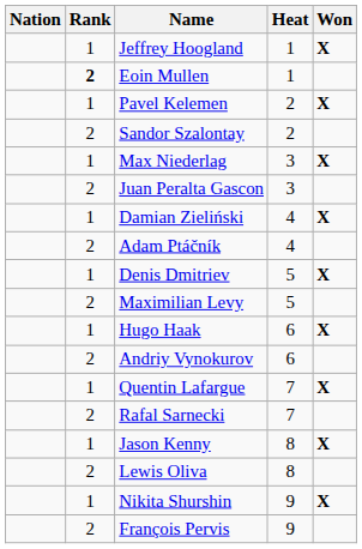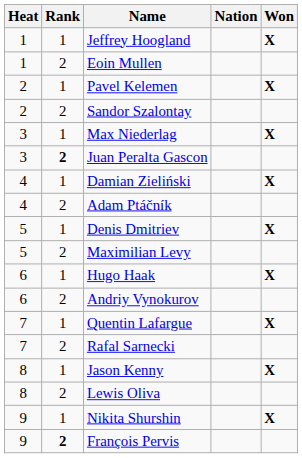 <table class=wikitable sortable style=text-align:center>
 <tr>
-<th>Nation</th>
+<th>Heat</th>
 <th>Rank</th>
 <th>Name</th>
-<th>Heat</th>
+<th>Nation</th>
 <th>Won</th>
 </tr>
 <tr style=background: #ccffcc;>
-<td align=left></td>
+<td>1</td>
 <td>1</td>
 <td align=left><a href='#'>Jeffrey Hoogland</a></td>
-<td>1</td>
+<td align=left></td>
 <td align=left><strong>X</strong></td>
 </tr>
 <tr>
+<td>1</td>
+<td>2</td>
+<td align=left><a href='#'>Eoin Mullen</a></td>
 <td align=left></td>
-<td><strong>2</strong></td>
-<td align=left><a href='#'>Eoin Mullen</a></td>
-<td>1</td>
 <td></td>
 </tr>
 <tr style=background: #ccffcc;>
-<td align=left></td>
+<td>2</td>
 <td>1</td>
 <td align=left><a href='#'>Pavel Kelemen</a></td>
-<td>2</td>
+<td align=left></td>
 <td align=left><strong>X</strong></td>
 </tr>
 <tr>
-<td align=left></td>
+<td>2</td>
 <td>2</td>
 <td align=left><a href='#'>Sandor Szalontay</a></td>
-<td>2</td>
+<td align=left></td>
 <td></td>
 </tr>
 <tr style=background: #ccffcc;>
-<td align=left></td>
+<td>3</td>
 <td>1</td>
 <td align=left><a href='#'>Max Niederlag</a></td>
-<td>3</td>
+<td align=left></td>
 <td align=left><strong>X</strong></td>
 </tr>
 <tr>
+<td>3</td>
+<td><strong>2</strong></td>
+<td align=left><a href='#'>Juan Peralta Gascon</a></td>
 <td align=left></td>
-<td>2</td>
-<td align=left><a href='#'>Juan Peralta Gascon</a></td>
-<td>3</td>
 <td></td>
 </tr>
 <tr style=background: #ccffcc;>
-<td align=left></td>
+<td>4</td>
 <td>1</td>
 <td align=left><a href='#'>Damian Zieliński</a></td>
-<td>4</td>
+<td align=left></td>
 <td align=left><strong>X</strong></td>
 </tr>
 <tr>
-<td align=left></td>
+<td>4</td>
 <td>2</td>
 <td align=left><a href='#'>Adam Ptáčník</a></td>
-<td>4</td>
+<td align=left></td>
 <td></td>
 </tr>
 <tr style=background: #ccffcc;>
-<td align=left></td>
+<td>5</td>
 <td>1</td>
 <td align=left><a href='#'>Denis Dmitriev</a></td>
-<td>5</td>
+<td align=left></td>
 <td align=left><strong>X</strong></td>
 </tr>
 <tr>
-<td align=left></td>
+<td>5</td>
 <td>2</td>
 <td align=left><a href='#'>Maximilian Levy</a></td>
-<td>5</td>
+<td align=left></td>
 <td></td>
 </tr>
 <tr style=background: #ccffcc;>
-<td align=left></td>
+<td>6</td>
 <td>1</td>
 <td align=left><a href='#'>Hugo Haak</a></td>
-<td>6</td>
+<td align=left></td>
 <td align=left><strong>X</strong></td>
 </tr>
 <tr>
-<td align=left></td>
+<td>6</td>
 <td>2</td>
 <td align=left><a href='#'>Andriy Vynokurov</a></td>
-<td>6</td>
+<td align=left></td>
 <td></td>
 </tr>
 <tr style=background: #ccffcc;>
-<td align=left></td>
+<td>7</td>
 <td>1</td>
 <td align=left><a href='#'>Quentin Lafargue</a></td>
-<td>7</td>
+<td align=left></td>
 <td align=left><strong>X</strong></td>
 </tr>
 <tr>
-<td align=left></td>
+<td>7</td>
 <td>2</td>
 <td align=left><a href='#'>Rafal Sarnecki</a></td>
-<td>7</td>
+<td align=left></td>
 <td></td>
 </tr>
 <tr style=background: #ccffcc;>
-<td align=left></td>
+<td>8</td>
 <td>1</td>
 <td align=left><a href='#'>Jason Kenny</a></td>
-<td>8</td>
+<td align=left></td>
 <td align=left><strong>X</strong></td>
 </tr>
 <tr>
-<td align=left></td>
+<td>8</td>
 <td>2</td>
 <td align=left><a href='#'>Lewis Oliva</a></td>
-<td>8</td>
+<td align=left></td>
 <td></td>
 </tr>
 <tr style=background: #ccffcc;>
-<td align=left></td>
+<td>9</td>
 <td>1</td>
 <td align=left><a href='#'>Nikita Shurshin</a></td>
-<td>9</td>
+<td align=left></td>
 <td align=left><strong>X</strong></td>
 </tr>
 <tr>
+<td>9</td>
+<td><strong>2</strong></td>
+<td align=left><a href='#'>François Pervis</a></td>
 <td align=left></td>
-<td>2</td>
-<td align=left><a href='#'>François Pervis</a></td>
-<td>9</td>
 <td></td>
 </tr>
 </table>
